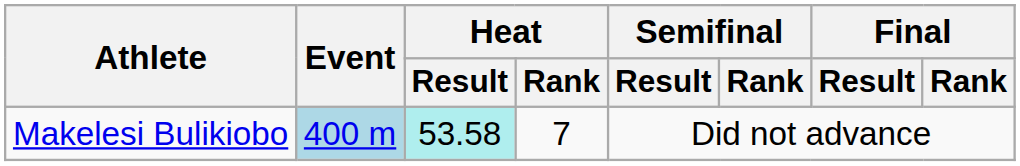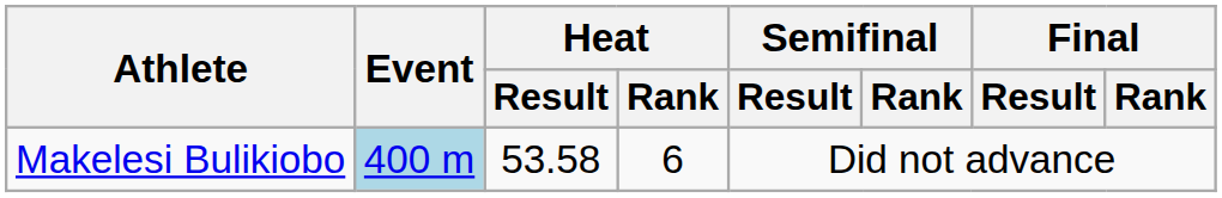 <table class=wikitable style="font-size:90%">
 <tr>
 <th rowspan="2">Athlete</th>
 <th rowspan="2">Event</th>
 <th colspan="2">Heat</th>
 <th colspan="2">Semifinal</th>
 <th colspan="2">Final</th>
 </tr>
 <tr style="font-size:95%">
 <th>Result</th>
 <th>Rank</th>
 <th>Result</th>
 <th>Rank</th>
 <th>Result</th>
 <th>Rank</th>
 </tr>
 <tr align=center>
 <td align=left><a href='#'>Makelesi Bulikiobo</a></td>
 <td align=left style="background: lightblue;"><a href='#'>400 m</a></td>
-<td style="background: paleturquoise;">53.58</td>
-<td>7</td>
+<td>53.58</td>
+<td>6</td>
 <td colspan=4>Did not advance</td>
 </tr>
 </table>
